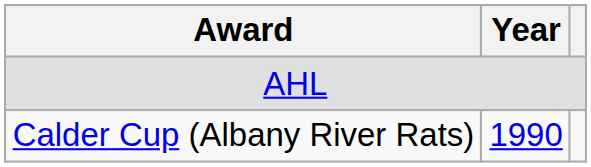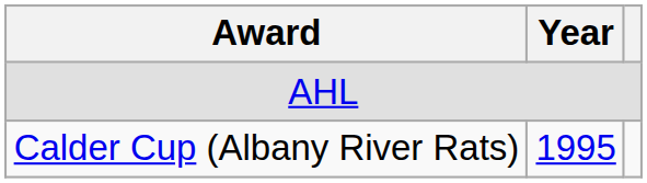 <table class="wikitable">
 <tr>
 <th>Award</th>
 <th>Year</th>
 <th></th>
 </tr>
 <tr ALIGN="center" bgcolor="#e0e0e0">
 <td colspan="3"><a href='#'>AHL</a></td>
 </tr>
 <tr>
 <td><a href='#'>Calder Cup</a> (Albany River Rats)</td>
-<td><a href='#'>1990</a></td>
+<td><a href='#'>1995</a></td>
 <td></td>
 </tr>
 </table>
